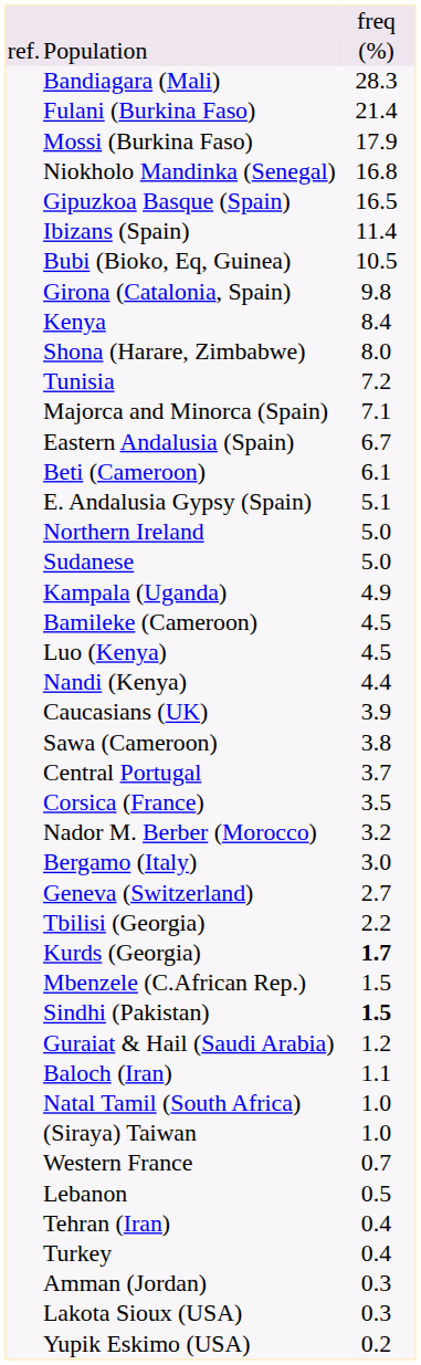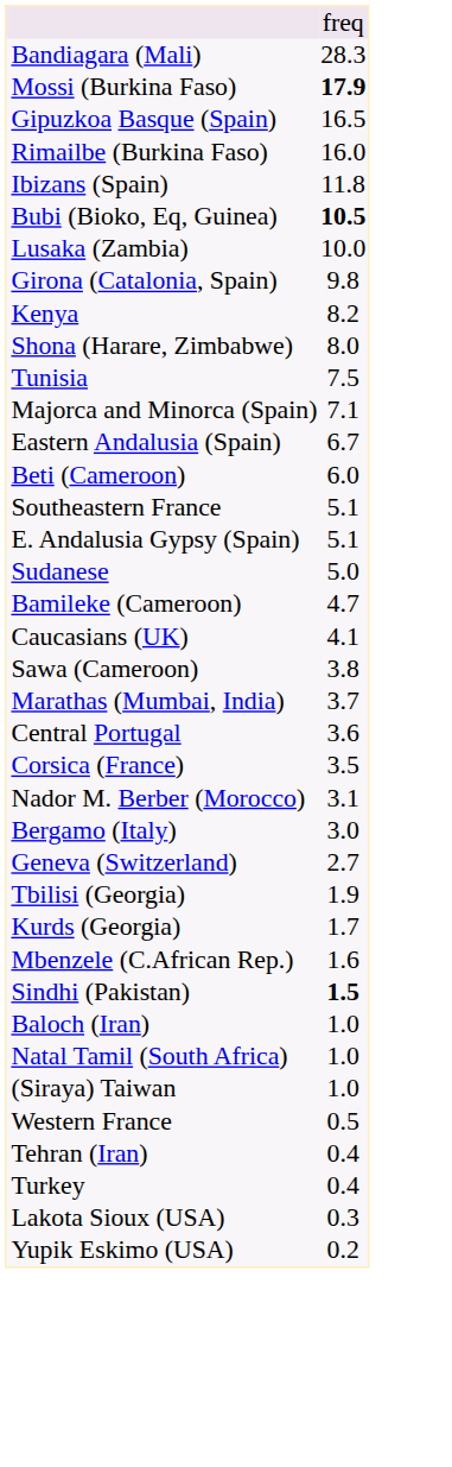 <table border="0" cellspacing="0" cellpadding="1" align="left" style="text-align:center; margin-right: 1em;  border:1px #ffeebb solid; background:#f8f6f8; ">
 <tr style="background:#efe5ef">
 <td></td>
 <td></td>
 <td>freq</td>
-</tr>
-<tr style="background:#eee5ef">
-<td>ref.</td>
-<td align="left">Population</td>
-<td style="width:50px">(%)</td>
 </tr>
 <tr>
 <td></td>
 <td align="left"><a href='#'>Bandiagara</a> (<a href='#'>Mali</a>)</td>
 <td>28.3</td>
 </tr>
 <tr>
 <td></td>
-<td align="left"><a href='#'>Fulani</a> (<a href='#'>Burkina Faso</a>)</td>
-<td>21.4</td>
-</tr>
-<tr>
-<td></td>
 <td align="left"><a href='#'>Mossi</a> (Burkina Faso)</td>
-<td>17.9</td>
-</tr>
-<tr>
-<td></td>
-<td align="left">Niokholo <a href='#'>Mandinka</a> (<a href='#'>Senegal</a>)</td>
-<td>16.8</td>
+<td><strong>17.9</strong></td>
 </tr>
 <tr>
 <td></td>
 <td align="left"><a href='#'>Gipuzkoa</a> <a href='#'>Basque</a> (<a href='#'>Spain</a>)</td>
 <td>16.5</td>
 </tr>
 <tr>
 <td></td>
+<td align="left"><a href='#'>Rimailbe</a> (Burkina Faso)</td>
+<td>16.0</td>
+</tr>
+<tr>
+<td></td>
 <td align="left"><a href='#'>Ibizans</a> (Spain)</td>
-<td>11.4</td>
+<td>11.8</td>
 </tr>
 <tr>
 <td></td>
 <td align="left"><a href='#'>Bubi</a> (Bioko, Eq, Guinea)</td>
-<td>10.5</td>
+<td><strong>10.5</strong></td>
+</tr>
+<tr>
+<td></td>
+<td align="left"><a href='#'>Lusaka</a> (Zambia)</td>
+<td>10.0</td>
 </tr>
 <tr>
 <td></td>
 <td align="left"><a href='#'>Girona</a> (<a href='#'>Catalonia</a>, Spain)</td>
 <td>9.8</td>
 </tr>
 <tr>
 <td></td>
 <td align="left"><a href='#'>Kenya</a></td>
-<td>8.4</td>
+<td>8.2</td>
 </tr>
 <tr>
 <td></td>
 <td align="left"><a href='#'>Shona</a> (Harare, Zimbabwe)</td>
 <td>8.0</td>
 </tr>
 <tr>
 <td></td>
 <td align="left"><a href='#'>Tunisia</a></td>
-<td>7.2</td>
+<td>7.5</td>
 </tr>
 <tr>
 <td></td>
 <td align="left">Majorca and Minorca (Spain)</td>
 <td>7.1</td>
 </tr>
 <tr>
 <td></td>
 <td align="left">Eastern <a href='#'>Andalusia</a> (Spain)</td>
 <td>6.7</td>
 </tr>
 <tr>
 <td></td>
 <td align="left"><a href='#'>Beti</a> (<a href='#'>Cameroon</a>)</td>
-<td>6.1</td>
+<td>6.0</td>
+</tr>
+<tr>
+<td></td>
+<td align="left">Southeastern France</td>
+<td>5.1</td>
 </tr>
 <tr>
 <td></td>
 <td align="left">E. Andalusia Gypsy (Spain)</td>
 <td>5.1</td>
 </tr>
 <tr>
 <td></td>
-<td align="left"><a href='#'>Northern Ireland</a></td>
-<td>5.0</td>
-</tr>
-<tr>
-<td></td>
 <td align="left"><a href='#'>Sudanese</a></td>
 <td>5.0</td>
 </tr>
 <tr>
 <td></td>
-<td align="left"><a href='#'>Kampala</a> (<a href='#'>Uganda</a>)</td>
-<td>4.9</td>
-</tr>
-<tr>
-<td></td>
 <td align="left"><a href='#'>Bamileke</a> (Cameroon)</td>
-<td>4.5</td>
-</tr>
-<tr>
-<td></td>
-<td align="left">Luo (<a href='#'>Kenya</a>)</td>
-<td>4.5</td>
-</tr>
-<tr>
-<td></td>
-<td align="left"><a href='#'>Nandi</a> (Kenya)</td>
-<td>4.4</td>
+<td>4.7</td>
 </tr>
 <tr>
 <td></td>
 <td align="left">Caucasians (<a href='#'>UK</a>)</td>
-<td>3.9</td>
+<td>4.1</td>
 </tr>
 <tr>
 <td></td>
 <td align="left">Sawa (Cameroon)</td>
 <td>3.8</td>
 </tr>
 <tr>
 <td></td>
+<td align="left"><a href='#'>Marathas</a> (<a href='#'>Mumbai</a>, <a href='#'>India</a>)</td>
+<td>3.7</td>
+</tr>
+<tr>
+<td></td>
 <td align="left">Central <a href='#'>Portugal</a></td>
-<td>3.7</td>
+<td>3.6</td>
 </tr>
 <tr>
 <td></td>
 <td align="left"><a href='#'>Corsica</a> (<a href='#'>France</a>)</td>
 <td>3.5</td>
 </tr>
 <tr>
 <td></td>
 <td align="left">Nador M. <a href='#'>Berber</a> (<a href='#'>Morocco</a>)</td>
-<td>3.2</td>
+<td>3.1</td>
 </tr>
 <tr>
 <td></td>
 <td align="left"><a href='#'>Bergamo</a> (<a href='#'>Italy</a>)</td>
 <td>3.0</td>
 </tr>
 <tr>
 <td></td>
 <td align="left"><a href='#'>Geneva</a> (<a href='#'>Switzerland</a>)</td>
 <td>2.7</td>
 </tr>
 <tr>
 <td></td>
 <td align="left"><a href='#'>Tbilisi</a> (Georgia)</td>
-<td>2.2</td>
+<td>1.9</td>
 </tr>
 <tr>
 <td></td>
 <td align="left"><a href='#'>Kurds</a> (Georgia)</td>
-<td><strong>1.7</strong></td>
+<td>1.7</td>
 </tr>
 <tr>
 <td></td>
 <td align="left"><a href='#'>Mbenzele</a> (C.African Rep.)</td>
-<td>1.5</td>
+<td>1.6</td>
 </tr>
 <tr>
 <td></td>
 <td align="left"><a href='#'>Sindhi</a> (Pakistan)</td>
 <td><strong>1.5</strong></td>
 </tr>
 <tr>
 <td></td>
-<td align="left"><a href='#'>Guraiat</a> & Hail (<a href='#'>Saudi Arabia</a>)</td>
-<td>1.2</td>
-</tr>
-<tr>
-<td></td>
 <td align="left"><a href='#'>Baloch</a> (<a href='#'>Iran</a>)</td>
-<td>1.1</td>
+<td>1.0</td>
 </tr>
 <tr>
 <td></td>
 <td align="left"><a href='#'>Natal Tamil</a> (<a href='#'>South Africa</a>)</td>
 <td>1.0</td>
 </tr>
 <tr>
 <td></td>
 <td align="left">(Siraya) Taiwan</td>
 <td>1.0</td>
 </tr>
 <tr>
 <td></td>
 <td align="left">Western France</td>
-<td>0.7</td>
-</tr>
-<tr>
-<td></td>
-<td align="left">Lebanon</td>
 <td>0.5</td>
 </tr>
 <tr>
 <td></td>
 <td align="left">Tehran (<a href='#'>Iran</a>)</td>
 <td>0.4</td>
 </tr>
 <tr>
 <td></td>
 <td align="left">Turkey</td>
 <td>0.4</td>
 </tr>
 <tr>
 <td></td>
-<td align="left">Amman (Jordan)</td>
-<td>0.3</td>
-</tr>
-<tr>
-<td></td>
 <td align="left">Lakota Sioux (USA)</td>
 <td>0.3</td>
 </tr>
 <tr>
 <td></td>
 <td align="left">Yupik Eskimo (USA)</td>
 <td>0.2</td>
 </tr>
 <tr>
 </tr>
 </table>
